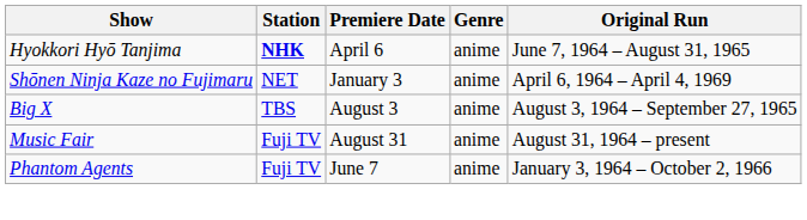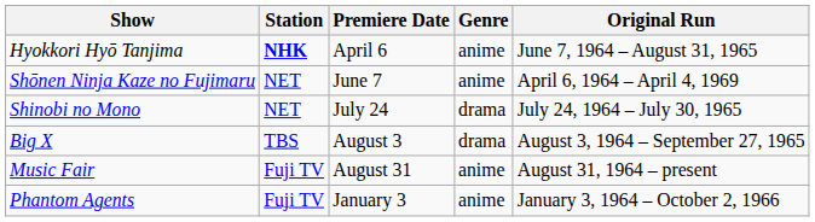 <table class="wikitable sortable">
 <tr>
 <th>Show</th>
 <th>Station</th>
 <th>Premiere Date</th>
 <th>Genre</th>
 <th>Original Run</th>
 </tr>
 <tr>
 <td><em>Hyokkori Hyō Tanjima</em></td>
 <td><strong><a href='#'>NHK</a></strong></td>
 <td>April 6</td>
 <td>anime</td>
 <td>June 7, 1964 – August 31, 1965</td>
 </tr>
 <tr>
 <td><em><a href='#'>Shōnen Ninja Kaze no Fujimaru</a></em></td>
 <td><a href='#'>NET</a></td>
-<td>January 3</td>
+<td>June 7</td>
 <td>anime</td>
 <td>April 6, 1964 – April 4, 1969</td>
+</tr>
+<tr>
+<td><em><a href='#'>Shinobi no Mono</a></em></td>
+<td><a href='#'>NET</a></td>
+<td>July 24</td>
+<td>drama</td>
+<td>July 24, 1964 – July 30, 1965</td>
 </tr>
 <tr>
 <td><em><a href='#'>Big X</a></em></td>
 <td><a href='#'>TBS</a></td>
 <td>August 3</td>
-<td>anime</td>
+<td>drama</td>
 <td>August 3, 1964 – September 27, 1965</td>
 </tr>
 <tr>
 <td><em><a href='#'>Music Fair</a></em></td>
 <td><a href='#'>Fuji TV</a></td>
 <td>August 31</td>
 <td>anime</td>
 <td>August 31, 1964 – present</td>
 </tr>
 <tr>
 <td><em><a href='#'>Phantom Agents</a></em></td>
 <td><a href='#'>Fuji TV</a></td>
-<td>June 7</td>
+<td>January 3</td>
 <td>anime</td>
 <td>January 3, 1964 – October 2, 1966</td>
 </tr>
 </table>
